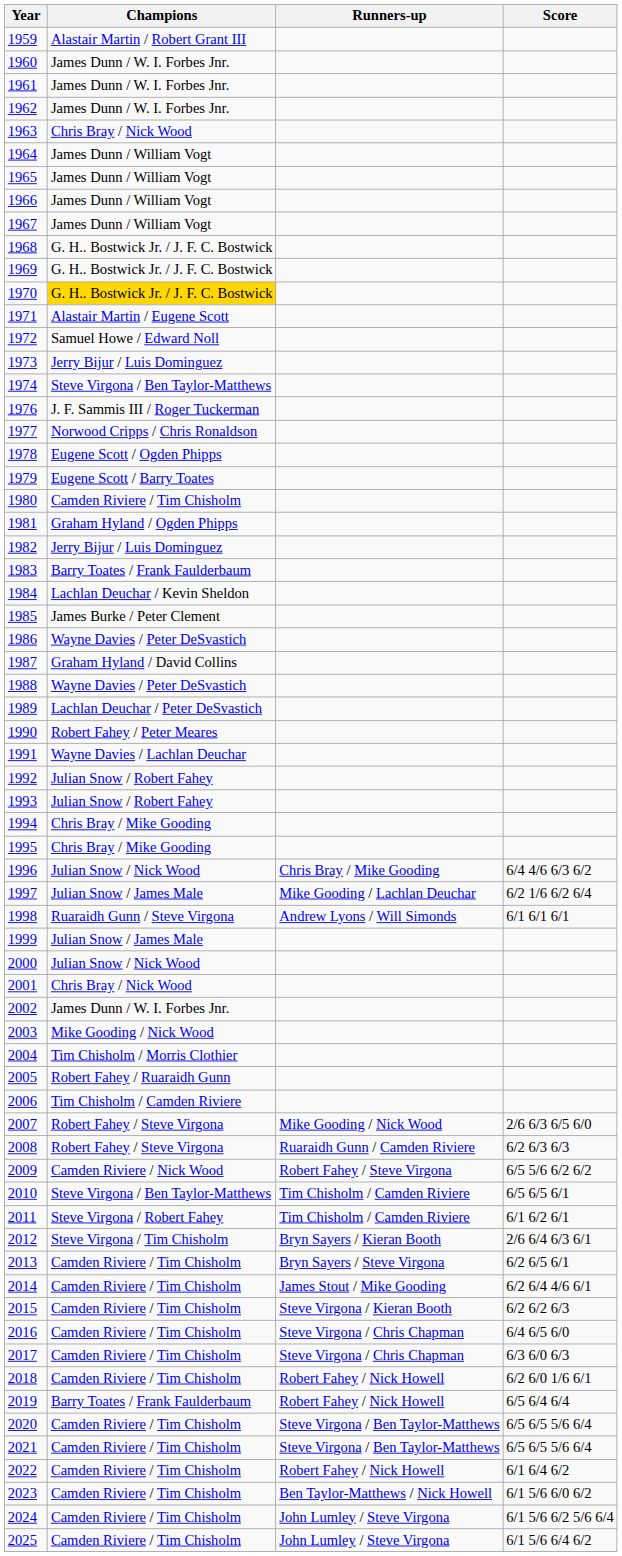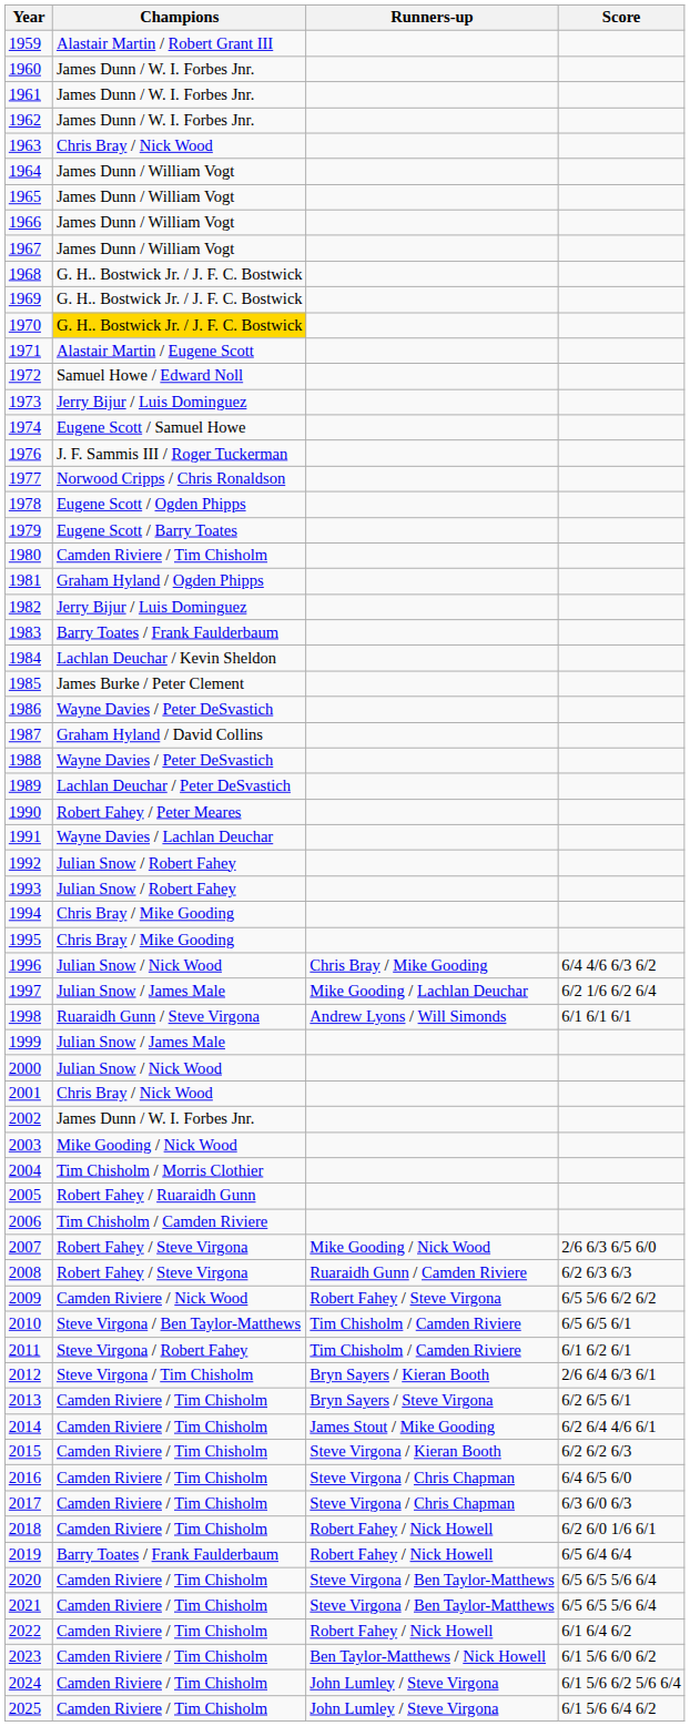 <table class="wikitable">
 <tr>
 <th style="width:40px">Year</th>
 <th>Champions</th>
 <th>Runners-up</th>
 <th class="unsortable">Score</th>
 </tr>
 <tr>
 <td><a href='#'>1959</a></td>
 <td> <a href='#'>Alastair Martin</a> /  <a href='#'>Robert Grant III</a></td>
 <td></td>
 <td></td>
 </tr>
 <tr>
 <td><a href='#'>1960</a></td>
 <td> James Dunn /  W. I. Forbes Jnr.</td>
 <td></td>
 <td></td>
 </tr>
 <tr>
 <td><a href='#'>1961</a></td>
 <td> James Dunn /  W. I. Forbes Jnr.</td>
 <td></td>
 <td></td>
 </tr>
 <tr>
 <td><a href='#'>1962</a></td>
 <td> James Dunn /  W. I. Forbes Jnr.</td>
 <td></td>
 <td></td>
 </tr>
 <tr>
 <td><a href='#'>1963</a></td>
 <td> <a href='#'>Chris Bray</a> /  <a href='#'>Nick Wood</a></td>
 <td></td>
 <td></td>
 </tr>
 <tr>
 <td><a href='#'>1964</a></td>
 <td> James Dunn /  William Vogt</td>
 <td></td>
 <td></td>
 </tr>
 <tr>
 <td><a href='#'>1965</a></td>
 <td> James Dunn /  William Vogt</td>
 <td></td>
 <td></td>
 </tr>
 <tr>
 <td><a href='#'>1966</a></td>
 <td> James Dunn /  William Vogt</td>
 <td></td>
 <td></td>
 </tr>
 <tr>
 <td><a href='#'>1967</a></td>
 <td> James Dunn /  William Vogt</td>
 <td></td>
 <td></td>
 </tr>
 <tr>
 <td><a href='#'>1968</a></td>
 <td> G. H.. Bostwick Jr. /  J. F. C. Bostwick</td>
 <td></td>
 <td></td>
 </tr>
 <tr>
 <td><a href='#'>1969</a></td>
 <td> G. H.. Bostwick Jr. /  J. F. C. Bostwick</td>
 <td></td>
 <td></td>
 </tr>
 <tr>
 <td><a href='#'>1970</a></td>
 <td style="background: gold;"> G. H.. Bostwick Jr. /  J. F. C. Bostwick</td>
 <td></td>
 <td></td>
 </tr>
 <tr>
 <td><a href='#'>1971</a></td>
 <td> <a href='#'>Alastair Martin</a> /  <a href='#'>Eugene Scott</a></td>
 <td></td>
 <td></td>
 </tr>
 <tr>
 <td><a href='#'>1972</a></td>
 <td> Samuel Howe /  <a href='#'>Edward Noll</a></td>
 <td></td>
 <td></td>
 </tr>
 <tr>
 <td><a href='#'>1973</a></td>
 <td> <a href='#'>Jerry Bijur</a> /  <a href='#'>Luis Dominguez</a></td>
 <td></td>
 <td></td>
 </tr>
 <tr>
 <td><a href='#'>1974</a></td>
-<td> <a href='#'>Steve Virgona</a> /  <a href='#'>Ben Taylor-Matthews</a></td>
+<td> <a href='#'>Eugene Scott</a> /  Samuel Howe</td>
 <td></td>
 <td></td>
 </tr>
 <tr>
 <td><a href='#'>1976</a></td>
 <td> J. F. Sammis III /  <a href='#'>Roger Tuckerman</a></td>
 <td></td>
 <td></td>
 </tr>
 <tr>
 <td><a href='#'>1977</a></td>
 <td> <a href='#'>Norwood Cripps</a> /  <a href='#'>Chris Ronaldson</a></td>
 <td></td>
 <td></td>
 </tr>
 <tr>
 <td><a href='#'>1978</a></td>
 <td> <a href='#'>Eugene Scott</a> /  <a href='#'>Ogden Phipps</a></td>
 <td></td>
 <td></td>
 </tr>
 <tr>
 <td><a href='#'>1979</a></td>
 <td> <a href='#'>Eugene Scott</a> /  <a href='#'>Barry Toates</a></td>
 <td></td>
 <td></td>
 </tr>
 <tr>
 <td><a href='#'>1980</a></td>
 <td> <a href='#'>Camden Riviere</a> /  <a href='#'>Tim Chisholm</a></td>
 <td></td>
 <td></td>
 </tr>
 <tr>
 <td><a href='#'>1981</a></td>
 <td> <a href='#'>Graham Hyland</a> /  <a href='#'>Ogden Phipps</a></td>
 <td></td>
 <td></td>
 </tr>
 <tr>
 <td><a href='#'>1982</a></td>
 <td> <a href='#'>Jerry Bijur</a> /  <a href='#'>Luis Dominguez</a></td>
 <td></td>
 <td></td>
 </tr>
 <tr>
 <td><a href='#'>1983</a></td>
 <td> <a href='#'>Barry Toates</a> /  <a href='#'>Frank Faulderbaum</a></td>
 <td></td>
 <td></td>
 </tr>
 <tr>
 <td><a href='#'>1984</a></td>
 <td> <a href='#'>Lachlan Deuchar</a> /  Kevin Sheldon</td>
 <td></td>
 <td></td>
 </tr>
 <tr>
 <td><a href='#'>1985</a></td>
 <td> James Burke /  Peter Clement</td>
 <td></td>
 <td></td>
 </tr>
 <tr>
 <td><a href='#'>1986</a></td>
 <td> <a href='#'>Wayne Davies</a> /  <a href='#'>Peter DeSvastich</a></td>
 <td></td>
 <td></td>
 </tr>
 <tr>
 <td><a href='#'>1987</a></td>
 <td> <a href='#'>Graham Hyland</a> /  David Collins</td>
 <td></td>
 <td></td>
 </tr>
 <tr>
 <td><a href='#'>1988</a></td>
 <td> <a href='#'>Wayne Davies</a> /  <a href='#'>Peter DeSvastich</a></td>
 <td></td>
 <td></td>
 </tr>
 <tr>
 <td><a href='#'>1989</a></td>
 <td> <a href='#'>Lachlan Deuchar</a> /  <a href='#'>Peter DeSvastich</a></td>
 <td></td>
 <td></td>
 </tr>
 <tr>
 <td><a href='#'>1990</a></td>
 <td> <a href='#'>Robert Fahey</a> /  <a href='#'>Peter Meares</a></td>
 <td></td>
 <td></td>
 </tr>
 <tr>
 <td><a href='#'>1991</a></td>
 <td> <a href='#'>Wayne Davies</a> /  <a href='#'>Lachlan Deuchar</a></td>
 <td></td>
 <td></td>
 </tr>
 <tr>
 <td><a href='#'>1992</a></td>
 <td> <a href='#'>Julian Snow</a> /  <a href='#'>Robert Fahey</a></td>
 <td></td>
 <td></td>
 </tr>
 <tr>
 <td><a href='#'>1993</a></td>
 <td> <a href='#'>Julian Snow</a> /  <a href='#'>Robert Fahey</a></td>
 <td></td>
 <td></td>
 </tr>
 <tr>
 <td><a href='#'>1994</a></td>
 <td> <a href='#'>Chris Bray</a> /  <a href='#'>Mike Gooding</a></td>
 <td></td>
 <td></td>
 </tr>
 <tr>
 <td><a href='#'>1995</a></td>
 <td> <a href='#'>Chris Bray</a> /  <a href='#'>Mike Gooding</a></td>
 <td></td>
 <td></td>
 </tr>
 <tr>
 <td><a href='#'>1996</a></td>
 <td> <a href='#'>Julian Snow</a> /  <a href='#'>Nick Wood</a></td>
 <td> <a href='#'>Chris Bray</a> /  <a href='#'>Mike Gooding</a></td>
 <td>6/4 4/6 6/3 6/2</td>
 </tr>
 <tr>
 <td><a href='#'>1997</a></td>
 <td> <a href='#'>Julian Snow</a> /  <a href='#'>James Male</a></td>
 <td> <a href='#'>Mike Gooding</a> /  <a href='#'>Lachlan Deuchar</a></td>
 <td>6/2 1/6 6/2 6/4</td>
 </tr>
 <tr>
 <td><a href='#'>1998</a></td>
 <td> <a href='#'>Ruaraidh Gunn</a> /  <a href='#'>Steve Virgona</a></td>
 <td> <a href='#'>Andrew Lyons</a> /  <a href='#'>Will Simonds</a></td>
 <td>6/1 6/1 6/1</td>
 </tr>
 <tr>
 <td><a href='#'>1999</a></td>
 <td> <a href='#'>Julian Snow</a> /  <a href='#'>James Male</a></td>
 <td></td>
 <td></td>
 </tr>
 <tr>
 <td><a href='#'>2000</a></td>
 <td> <a href='#'>Julian Snow</a> /  <a href='#'>Nick Wood</a></td>
 <td></td>
 <td></td>
 </tr>
 <tr>
 <td><a href='#'>2001</a></td>
 <td> <a href='#'>Chris Bray</a> /  <a href='#'>Nick Wood</a></td>
 <td></td>
 <td></td>
 </tr>
 <tr>
 <td><a href='#'>2002</a></td>
 <td> James Dunn /  W. I. Forbes Jnr.</td>
 <td></td>
 <td></td>
 </tr>
 <tr>
 <td><a href='#'>2003</a></td>
 <td> <a href='#'>Mike Gooding</a> /  <a href='#'>Nick Wood</a></td>
 <td></td>
 <td></td>
 </tr>
 <tr>
 <td><a href='#'>2004</a></td>
 <td> <a href='#'>Tim Chisholm</a> /  <a href='#'>Morris Clothier</a></td>
 <td></td>
 <td></td>
 </tr>
 <tr>
 <td><a href='#'>2005</a></td>
 <td> <a href='#'>Robert Fahey</a> /  <a href='#'>Ruaraidh Gunn</a></td>
 <td></td>
 <td></td>
 </tr>
 <tr>
 <td><a href='#'>2006</a></td>
 <td> <a href='#'>Tim Chisholm</a> /  <a href='#'>Camden Riviere</a></td>
 <td></td>
 <td></td>
 </tr>
 <tr>
 <td><a href='#'>2007</a></td>
 <td> <a href='#'>Robert Fahey</a> /  <a href='#'>Steve Virgona</a></td>
 <td> <a href='#'>Mike Gooding</a> /  <a href='#'>Nick Wood</a></td>
 <td>2/6 6/3 6/5 6/0</td>
 </tr>
 <tr>
 <td><a href='#'>2008</a></td>
 <td> <a href='#'>Robert Fahey</a> /  <a href='#'>Steve Virgona</a></td>
 <td> <a href='#'>Ruaraidh Gunn</a> /  <a href='#'>Camden Riviere</a></td>
 <td>6/2 6/3 6/3</td>
 </tr>
 <tr>
 <td><a href='#'>2009</a></td>
 <td> <a href='#'>Camden Riviere</a> /  <a href='#'>Nick Wood</a></td>
 <td> <a href='#'>Robert Fahey</a> /  <a href='#'>Steve Virgona</a></td>
 <td>6/5 5/6 6/2 6/2</td>
 </tr>
 <tr>
 <td><a href='#'>2010</a></td>
 <td> <a href='#'>Steve Virgona</a> /  <a href='#'>Ben Taylor-Matthews</a></td>
 <td> <a href='#'>Tim Chisholm</a> /  <a href='#'>Camden Riviere</a></td>
 <td>6/5 6/5 6/1</td>
 </tr>
 <tr>
 <td><a href='#'>2011</a></td>
 <td> <a href='#'>Steve Virgona</a> /  <a href='#'>Robert Fahey</a></td>
 <td> <a href='#'>Tim Chisholm</a> /  <a href='#'>Camden Riviere</a></td>
 <td>6/1 6/2 6/1</td>
 </tr>
 <tr>
 <td><a href='#'>2012</a></td>
 <td> <a href='#'>Steve Virgona</a> /  <a href='#'>Tim Chisholm</a></td>
 <td> <a href='#'>Bryn Sayers</a> /  <a href='#'>Kieran Booth</a></td>
 <td>2/6 6/4 6/3 6/1</td>
 </tr>
 <tr>
 <td><a href='#'>2013</a></td>
 <td> <a href='#'>Camden Riviere</a> /  <a href='#'>Tim Chisholm</a></td>
 <td> <a href='#'>Bryn Sayers</a> /  <a href='#'>Steve Virgona</a></td>
 <td>6/2 6/5 6/1</td>
 </tr>
 <tr>
 <td><a href='#'>2014</a></td>
 <td> <a href='#'>Camden Riviere</a> /  <a href='#'>Tim Chisholm</a></td>
 <td> <a href='#'>James Stout</a> /  <a href='#'>Mike Gooding</a></td>
 <td>6/2 6/4 4/6 6/1</td>
 </tr>
 <tr>
 <td><a href='#'>2015</a></td>
 <td> <a href='#'>Camden Riviere</a> /  <a href='#'>Tim Chisholm</a></td>
 <td> <a href='#'>Steve Virgona</a> /  <a href='#'>Kieran Booth</a></td>
 <td>6/2 6/2 6/3</td>
 </tr>
 <tr>
 <td><a href='#'>2016</a></td>
 <td> <a href='#'>Camden Riviere</a> /  <a href='#'>Tim Chisholm</a></td>
 <td> <a href='#'>Steve Virgona</a> /  <a href='#'>Chris Chapman</a></td>
 <td>6/4 6/5 6/0</td>
 </tr>
 <tr>
 <td><a href='#'>2017</a></td>
 <td> <a href='#'>Camden Riviere</a> /  <a href='#'>Tim Chisholm</a></td>
 <td> <a href='#'>Steve Virgona</a> /  <a href='#'>Chris Chapman</a></td>
 <td>6/3 6/0 6/3</td>
 </tr>
 <tr>
 <td><a href='#'>2018</a></td>
 <td> <a href='#'>Camden Riviere</a> /  <a href='#'>Tim Chisholm</a></td>
 <td> <a href='#'>Robert Fahey</a> /  <a href='#'>Nick Howell</a></td>
 <td>6/2 6/0 1/6 6/1</td>
 </tr>
 <tr>
 <td><a href='#'>2019</a></td>
 <td> <a href='#'>Barry Toates</a> /  <a href='#'>Frank Faulderbaum</a></td>
 <td> <a href='#'>Robert Fahey</a> /  <a href='#'>Nick Howell</a></td>
 <td>6/5 6/4 6/4</td>
 </tr>
 <tr>
 <td><a href='#'>2020</a></td>
 <td> <a href='#'>Camden Riviere</a> /  <a href='#'>Tim Chisholm</a></td>
 <td> <a href='#'>Steve Virgona</a> /  <a href='#'>Ben Taylor-Matthews</a></td>
 <td>6/5 6/5 5/6 6/4</td>
 </tr>
 <tr>
 <td><a href='#'>2021</a></td>
 <td> <a href='#'>Camden Riviere</a> /  <a href='#'>Tim Chisholm</a></td>
 <td> <a href='#'>Steve Virgona</a> /  <a href='#'>Ben Taylor-Matthews</a></td>
 <td>6/5 6/5 5/6 6/4</td>
 </tr>
 <tr>
 <td><a href='#'>2022</a></td>
 <td> <a href='#'>Camden Riviere</a> /  <a href='#'>Tim Chisholm</a></td>
 <td> <a href='#'>Robert Fahey</a> /  <a href='#'>Nick Howell</a></td>
 <td>6/1 6/4 6/2</td>
 </tr>
 <tr>
 <td><a href='#'>2023</a></td>
 <td> <a href='#'>Camden Riviere</a> /  <a href='#'>Tim Chisholm</a></td>
 <td> <a href='#'>Ben Taylor-Matthews</a> /  <a href='#'>Nick Howell</a></td>
 <td>6/1 5/6 6/0 6/2</td>
 </tr>
 <tr>
 <td><a href='#'>2024</a></td>
 <td> <a href='#'>Camden Riviere</a> /  <a href='#'>Tim Chisholm</a></td>
 <td> <a href='#'>John Lumley</a> /  <a href='#'>Steve Virgona</a></td>
 <td>6/1 5/6 6/2 5/6 6/4</td>
 </tr>
 <tr>
 <td><a href='#'>2025</a></td>
 <td> <a href='#'>Camden Riviere</a> /  <a href='#'>Tim Chisholm</a></td>
 <td> <a href='#'>John Lumley</a> /  <a href='#'>Steve Virgona</a></td>
 <td>6/1 5/6 6/4 6/2</td>
 </tr>
 </table>
